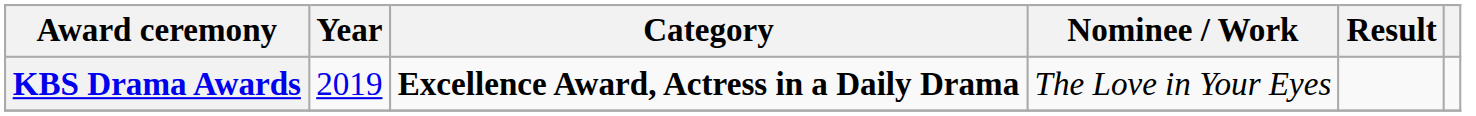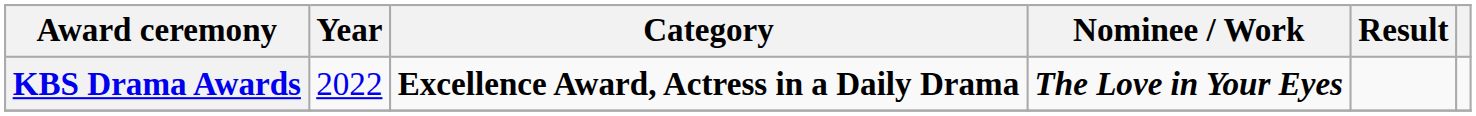 <table class="wikitable plainrowheaders sortable">
 <tr>
 <th scope="col">Award ceremony</th>
 <th scope="col">Year</th>
 <th scope="col">Category</th>
 <th scope="col">Nominee / Work</th>
 <th scope="col">Result</th>
 <th scope="col" class="unsortable"></th>
 </tr>
 <tr>
 <th scope="row"><a href='#'>KBS Drama Awards</a></th>
-<td><a href='#'>2019</a></td>
+<td><a href='#'>2022</a></td>
 <td><strong>Excellence Award, Actress in a Daily Drama</strong></td>
-<td><em> The Love in Your Eyes</em></td>
+<td><strong><em> The Love in Your Eyes</em></strong></td>
 <td></td>
 <td></td>
 </tr>
 <tr>
 </tr>
 </table>
